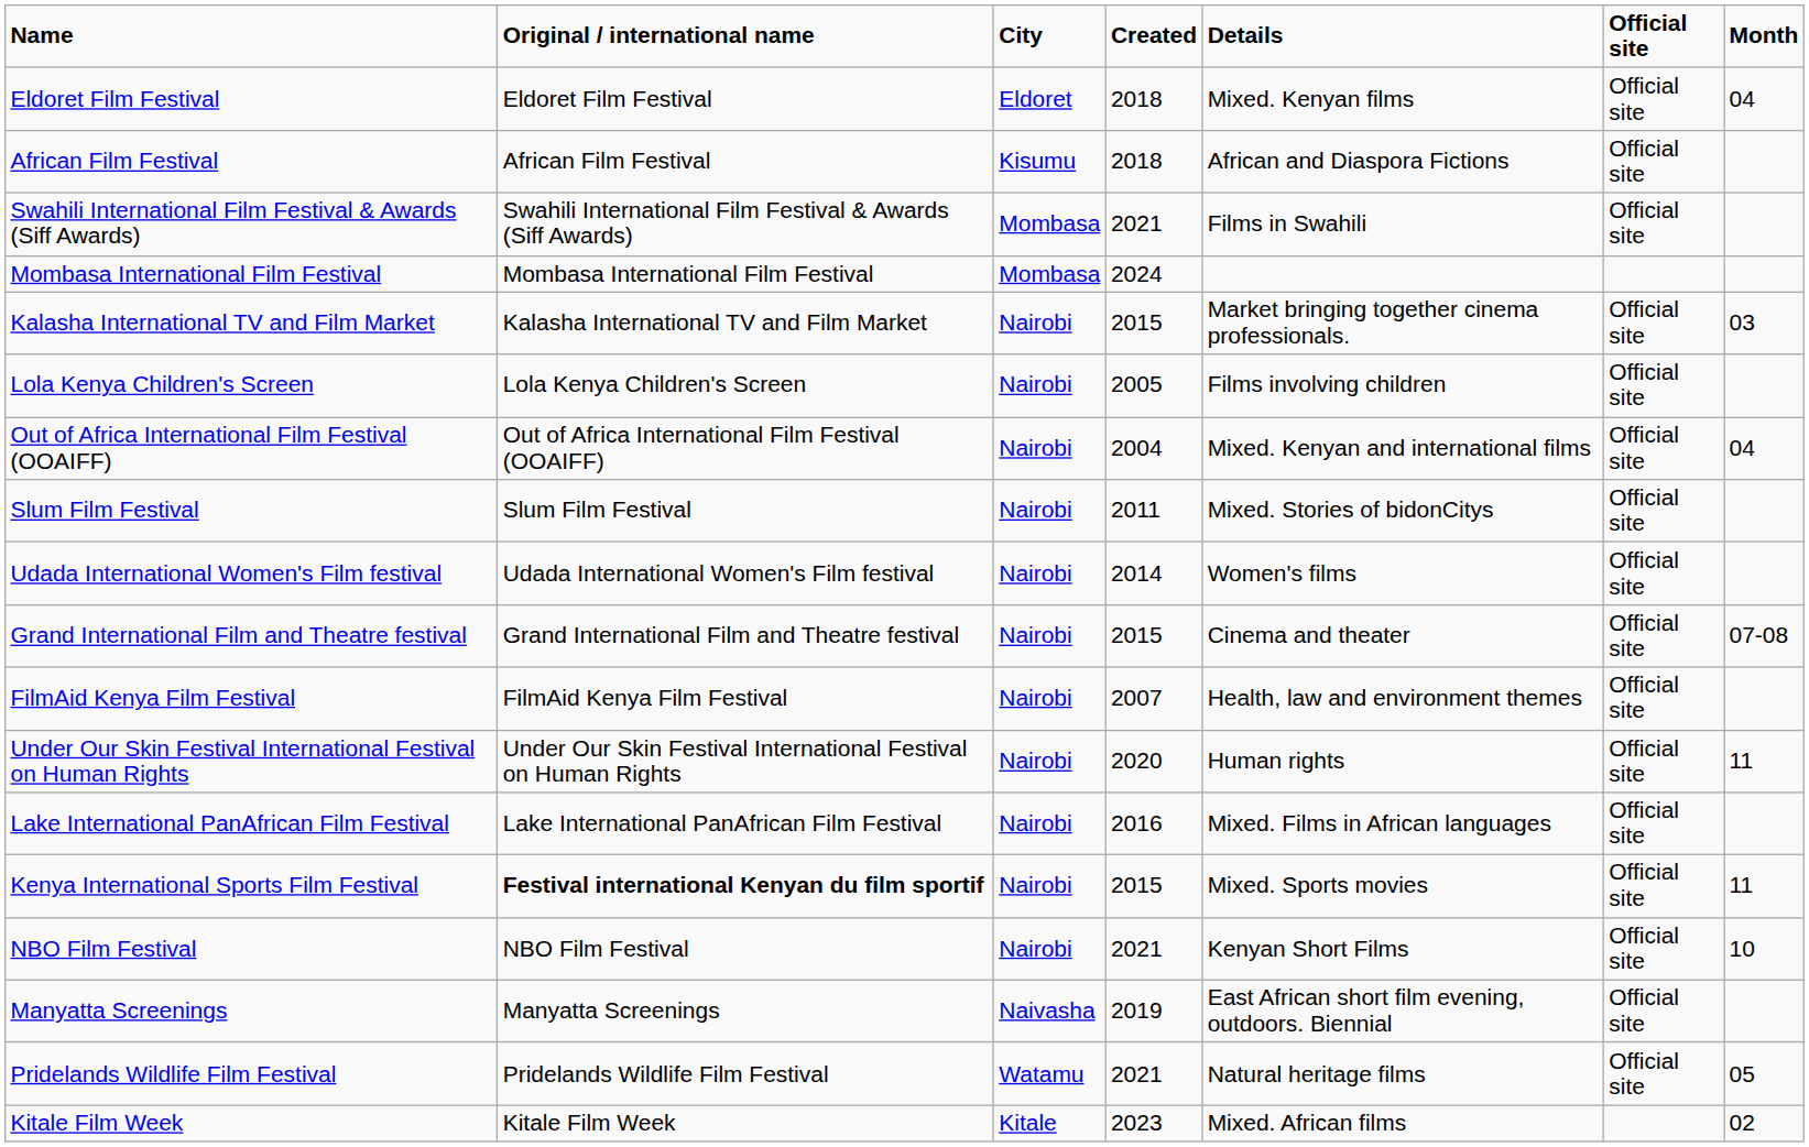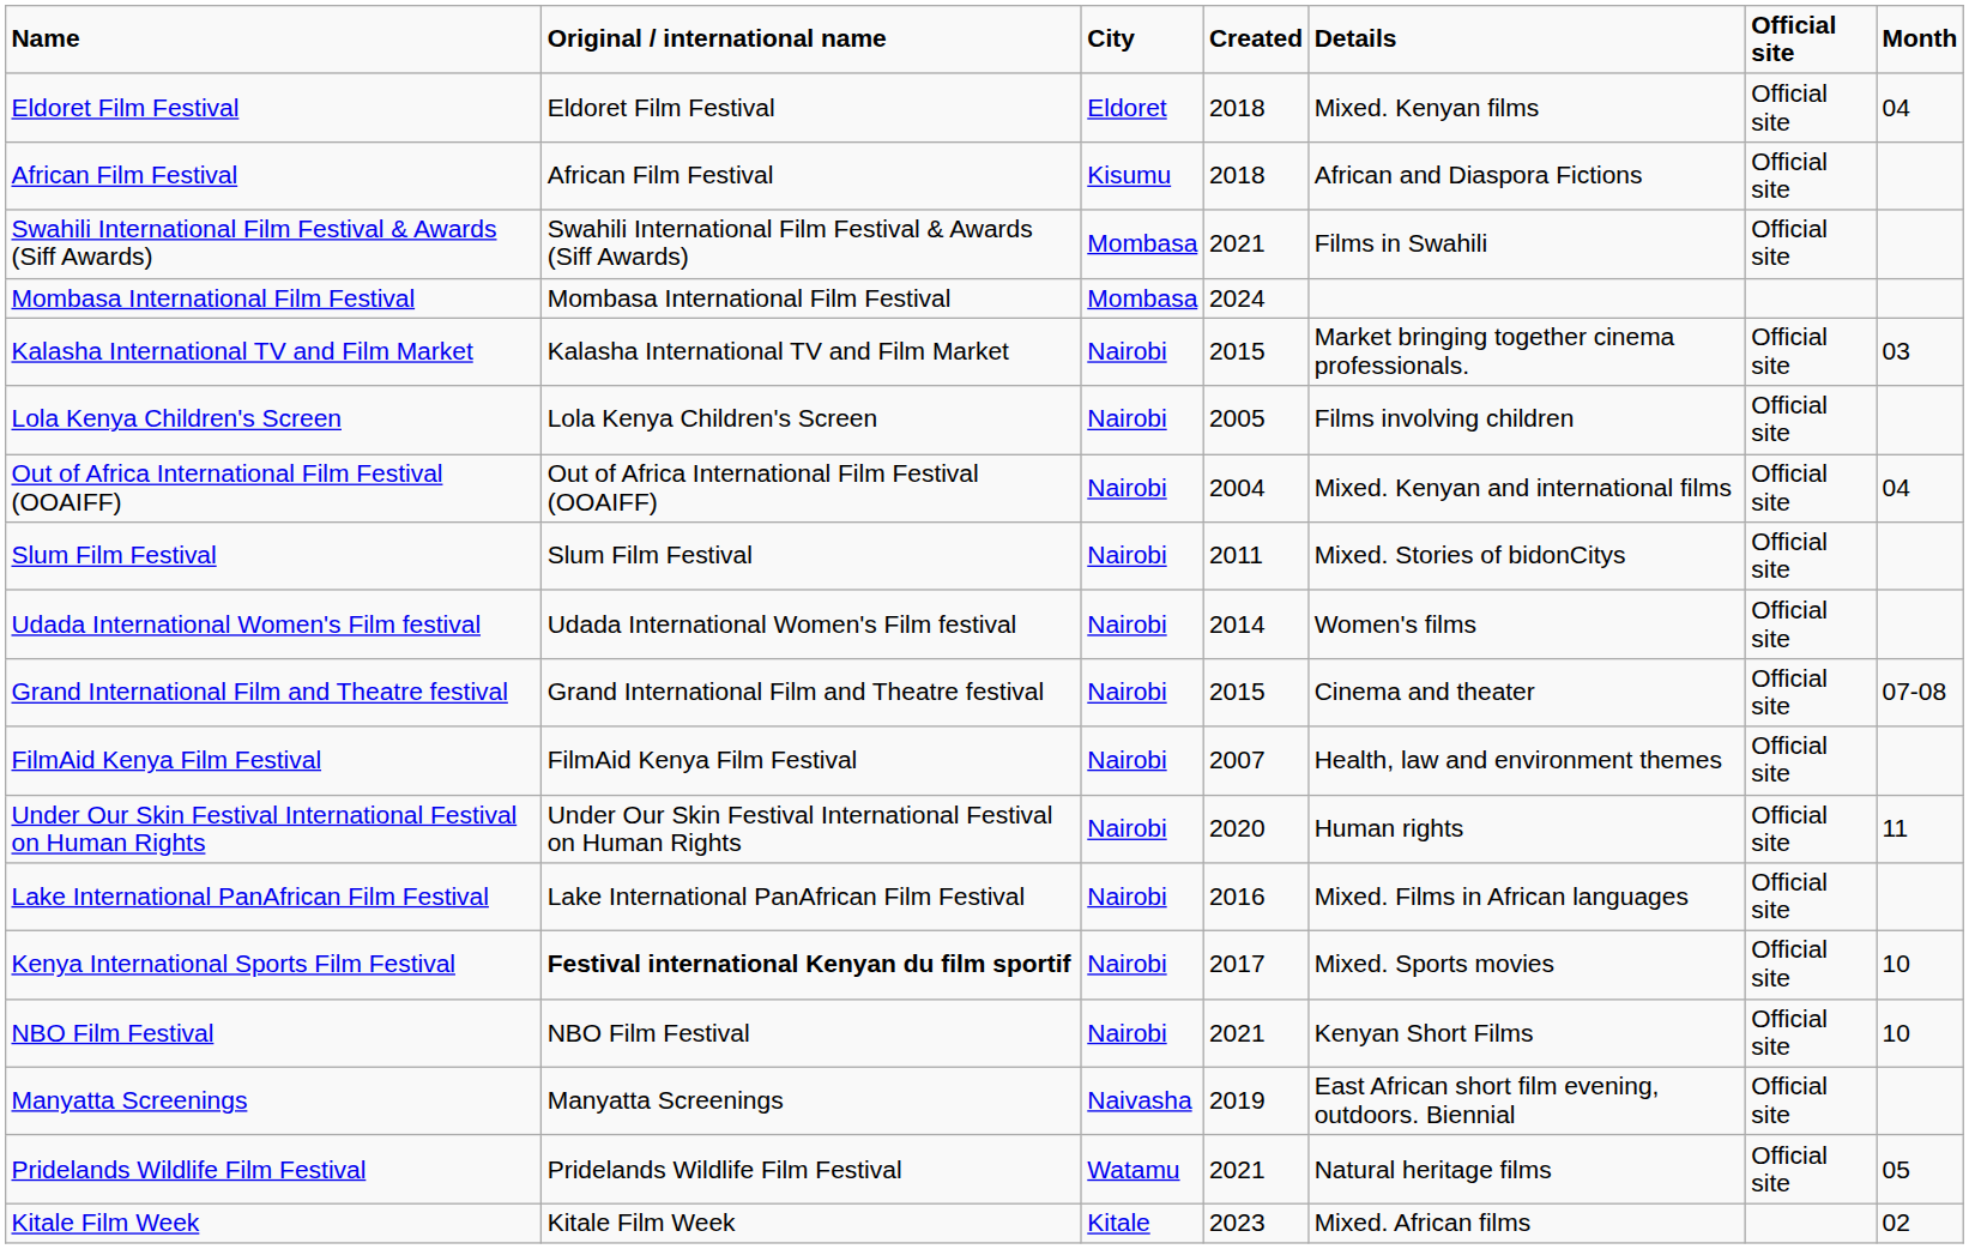 <table class="wikitable">
 <tr>
 <td><strong>Name</strong></td>
 <td><strong>Original / international name</strong></td>
 <td><strong>City</strong></td>
 <td><strong>Created</strong></td>
 <td><strong>Details</strong></td>
 <td><strong>Official site</strong></td>
 <td><strong>Month</strong></td>
 </tr>
 <tr>
 <td><a href='#'>Eldoret Film Festival</a></td>
 <td>Eldoret Film Festival</td>
 <td><a href='#'>Eldoret</a></td>
 <td>2018</td>
 <td>Mixed. Kenyan films</td>
 <td>Official site</td>
 <td>04</td>
 </tr>
 <tr>
 <td><a href='#'>African Film Festival</a></td>
 <td>African Film Festival</td>
 <td><a href='#'>Kisumu</a></td>
 <td>2018</td>
 <td>African and Diaspora Fictions</td>
 <td>Official site</td>
 <td></td>
 </tr>
 <tr>
 <td><a href='#'>Swahili International Film Festival & Awards</a> (Siff Awards)</td>
 <td>Swahili International Film Festival & Awards (Siff Awards)</td>
 <td><a href='#'>Mombasa</a></td>
 <td>2021</td>
 <td>Films in Swahili</td>
 <td>Official site</td>
 <td></td>
 </tr>
 <tr>
 <td><a href='#'>Mombasa International Film Festival</a></td>
 <td>Mombasa International Film Festival</td>
 <td><a href='#'>Mombasa</a></td>
 <td>2024</td>
 <td></td>
 <td></td>
 <td></td>
 </tr>
 <tr>
 <td><a href='#'>Kalasha International TV and Film Market</a></td>
 <td>Kalasha International TV and Film Market</td>
 <td><a href='#'>Nairobi</a></td>
 <td>2015</td>
 <td>Market bringing together cinema professionals.</td>
 <td>Official site</td>
 <td>03</td>
 </tr>
 <tr>
 <td><a href='#'>Lola Kenya Children's Screen</a></td>
 <td>Lola Kenya Children's Screen</td>
 <td><a href='#'>Nairobi</a></td>
 <td>2005</td>
 <td>Films involving children</td>
 <td>Official site</td>
 <td></td>
 </tr>
 <tr>
 <td><a href='#'>Out of Africa International Film Festival</a> (OOAIFF)</td>
 <td>Out of Africa International Film Festival (OOAIFF)</td>
 <td><a href='#'>Nairobi</a></td>
 <td>2004</td>
 <td>Mixed. Kenyan and international films</td>
 <td>Official site</td>
 <td>04</td>
 </tr>
 <tr>
 <td><a href='#'>Slum Film Festival</a></td>
 <td>Slum Film Festival</td>
 <td><a href='#'>Nairobi</a></td>
 <td>2011</td>
 <td>Mixed. Stories of bidonCitys</td>
 <td>Official site</td>
 <td></td>
 </tr>
 <tr>
 <td><a href='#'>Udada International Women's Film festival</a></td>
 <td>Udada International Women's Film festival</td>
 <td><a href='#'>Nairobi</a></td>
 <td>2014</td>
 <td>Women's films</td>
 <td>Official site</td>
 <td></td>
 </tr>
 <tr>
 <td><a href='#'>Grand International Film and Theatre festival</a></td>
 <td>Grand International Film and Theatre festival</td>
 <td><a href='#'>Nairobi</a></td>
 <td>2015</td>
 <td>Cinema and theater</td>
 <td>Official site</td>
 <td>07-08</td>
 </tr>
 <tr>
 <td><a href='#'>FilmAid Kenya Film Festival</a></td>
 <td>FilmAid Kenya Film Festival</td>
 <td><a href='#'>Nairobi</a></td>
 <td>2007</td>
 <td>Health, law and environment themes</td>
 <td>Official site</td>
 <td></td>
 </tr>
 <tr>
 <td><a href='#'>Under Our Skin Festival International Festival on Human Rights</a></td>
 <td>Under Our Skin Festival International Festival on Human Rights</td>
 <td><a href='#'>Nairobi</a></td>
 <td>2020</td>
 <td>Human rights</td>
 <td>Official site</td>
 <td>11</td>
 </tr>
 <tr>
 <td><a href='#'>Lake International PanAfrican Film Festival</a></td>
 <td>Lake International PanAfrican Film Festival</td>
 <td><a href='#'>Nairobi</a></td>
 <td>2016</td>
 <td>Mixed. Films in African languages</td>
 <td>Official site</td>
 <td></td>
 </tr>
 <tr>
 <td><a href='#'>Kenya International Sports Film Festival</a></td>
 <td><strong>Festival international Kenyan du film sportif</strong></td>
 <td><a href='#'>Nairobi</a></td>
-<td>2015</td>
+<td>2017</td>
 <td>Mixed. Sports movies</td>
 <td>Official site</td>
-<td>11</td>
+<td>10</td>
 </tr>
 <tr>
 <td><a href='#'>NBO Film Festival</a></td>
 <td>NBO Film Festival</td>
 <td><a href='#'>Nairobi</a></td>
 <td>2021</td>
 <td>Kenyan Short Films</td>
 <td>Official site</td>
 <td>10</td>
 </tr>
 <tr>
 <td><a href='#'>Manyatta Screenings</a></td>
 <td>Manyatta Screenings</td>
 <td><a href='#'>Naivasha</a></td>
 <td>2019</td>
 <td>East African short film evening, outdoors. Biennial</td>
 <td>Official site</td>
 <td></td>
 </tr>
 <tr>
 <td><a href='#'>Pridelands Wildlife Film Festival</a></td>
 <td>Pridelands Wildlife Film Festival</td>
 <td><a href='#'>Watamu</a></td>
 <td>2021</td>
 <td>Natural heritage films</td>
 <td>Official site</td>
 <td>05</td>
 </tr>
 <tr>
 <td><a href='#'>Kitale Film Week</a></td>
 <td>Kitale Film Week</td>
 <td><a href='#'>Kitale</a></td>
 <td>2023</td>
 <td>Mixed. African films</td>
 <td></td>
 <td>02</td>
 </tr>
 </table>
